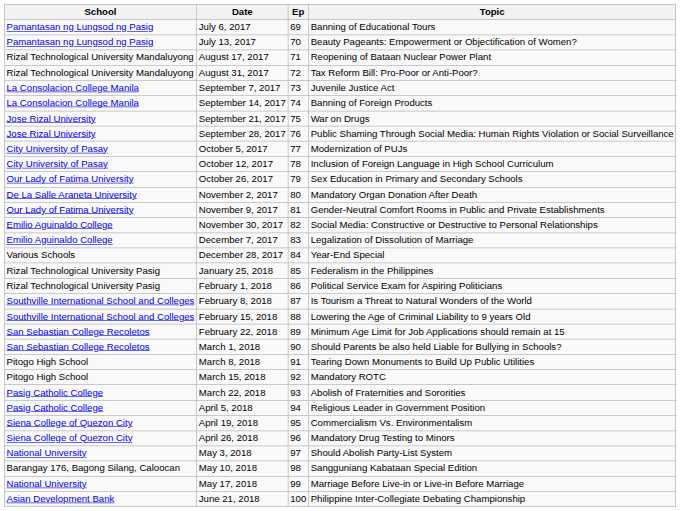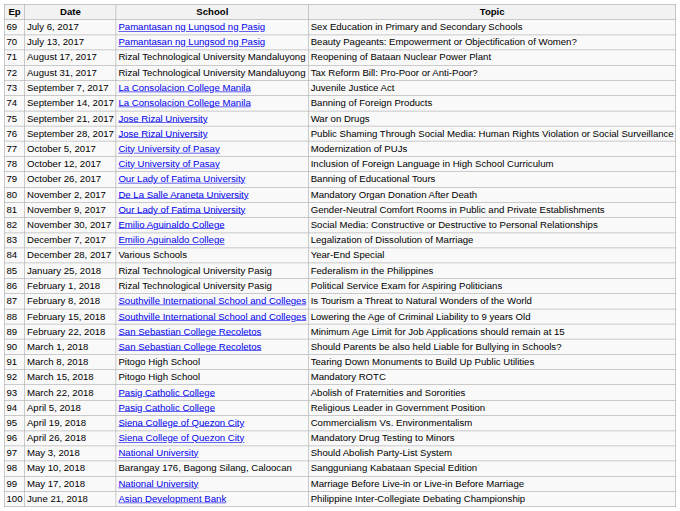 <table class="wikitable table">
 <tr>
+<th>Ep</th>
+<th>Date</th>
 <th>School</th>
-<th>Date</th>
-<th>Ep</th>
 <th>Topic</th>
 </tr>
 <tr>
+<td>69</td>
+<td>July 6, 2017</td>
 <td><a href='#'>Pamantasan ng Lungsod ng Pasig</a></td>
-<td>July 6, 2017</td>
-<td>69</td>
+<td>Sex Education in Primary and Secondary Schools</td>
+</tr>
+<tr>
+<td>70</td>
+<td>July 13, 2017</td>
+<td><a href='#'>Pamantasan ng Lungsod ng Pasig</a></td>
+<td>Beauty Pageants: Empowerment or Objectification of Women?</td>
+</tr>
+<tr>
+<td>71</td>
+<td>August 17, 2017</td>
+<td>Rizal Technological University Mandaluyong</td>
+<td>Reopening of Bataan Nuclear Power Plant</td>
+</tr>
+<tr>
+<td>72</td>
+<td>August 31, 2017</td>
+<td>Rizal Technological University Mandaluyong</td>
+<td>Tax Reform Bill: Pro-Poor or Anti-Poor?</td>
+</tr>
+<tr>
+<td>73</td>
+<td>September 7, 2017</td>
+<td><a href='#'>La Consolacion College Manila</a></td>
+<td>Juvenile Justice Act</td>
+</tr>
+<tr>
+<td>74</td>
+<td>September 14, 2017</td>
+<td><a href='#'>La Consolacion College Manila</a></td>
+<td>Banning of Foreign Products</td>
+</tr>
+<tr>
+<td>75</td>
+<td>September 21, 2017</td>
+<td><a href='#'>Jose Rizal University</a></td>
+<td>War on Drugs</td>
+</tr>
+<tr>
+<td>76</td>
+<td>September 28, 2017</td>
+<td><a href='#'>Jose Rizal University</a></td>
+<td>Public Shaming Through Social Media: Human Rights Violation or Social Surveillance</td>
+</tr>
+<tr>
+<td>77</td>
+<td>October 5, 2017</td>
+<td><a href='#'>City University of Pasay</a></td>
+<td>Modernization of PUJs</td>
+</tr>
+<tr>
+<td>78</td>
+<td>October 12, 2017</td>
+<td><a href='#'>City University of Pasay</a></td>
+<td>Inclusion of Foreign Language in High School Curriculum</td>
+</tr>
+<tr>
+<td>79</td>
+<td>October 26, 2017</td>
+<td><a href='#'>Our Lady of Fatima University</a></td>
 <td>Banning of Educational Tours</td>
 </tr>
 <tr>
-<td><a href='#'>Pamantasan ng Lungsod ng Pasig</a></td>
-<td>July 13, 2017</td>
-<td>70</td>
-<td>Beauty Pageants: Empowerment or Objectification of Women?</td>
-</tr>
-<tr>
-<td>Rizal Technological University Mandaluyong</td>
-<td>August 17, 2017</td>
-<td>71</td>
-<td>Reopening of Bataan Nuclear Power Plant</td>
-</tr>
-<tr>
-<td>Rizal Technological University Mandaluyong</td>
-<td>August 31, 2017</td>
-<td>72</td>
-<td>Tax Reform Bill: Pro-Poor or Anti-Poor?</td>
-</tr>
-<tr>
-<td><a href='#'>La Consolacion College Manila</a></td>
-<td>September 7, 2017</td>
-<td>73</td>
-<td>Juvenile Justice Act</td>
-</tr>
-<tr>
-<td><a href='#'>La Consolacion College Manila</a></td>
-<td>September 14, 2017</td>
-<td>74</td>
-<td>Banning of Foreign Products</td>
-</tr>
-<tr>
-<td><a href='#'>Jose Rizal University</a></td>
-<td>September 21, 2017</td>
-<td>75</td>
-<td>War on Drugs</td>
-</tr>
-<tr>
-<td><a href='#'>Jose Rizal University</a></td>
-<td>September 28, 2017</td>
-<td>76</td>
-<td>Public Shaming Through Social Media: Human Rights Violation or Social Surveillance</td>
-</tr>
-<tr>
-<td><a href='#'>City University of Pasay</a></td>
-<td>October 5, 2017</td>
-<td>77</td>
-<td>Modernization of PUJs</td>
-</tr>
-<tr>
-<td><a href='#'>City University of Pasay</a></td>
-<td>October 12, 2017</td>
-<td>78</td>
-<td>Inclusion of Foreign Language in High School Curriculum</td>
-</tr>
-<tr>
-<td><a href='#'>Our Lady of Fatima University</a></td>
-<td>October 26, 2017</td>
-<td>79</td>
-<td>Sex Education in Primary and Secondary Schools</td>
-</tr>
-<tr>
+<td>80</td>
+<td>November 2, 2017</td>
 <td><a href='#'>De La Salle Araneta University</a></td>
-<td>November 2, 2017</td>
-<td>80</td>
 <td>Mandatory Organ Donation After Death</td>
 </tr>
 <tr>
+<td>81</td>
+<td>November 9, 2017</td>
 <td><a href='#'>Our Lady of Fatima University</a></td>
-<td>November 9, 2017</td>
-<td>81</td>
 <td>Gender-Neutral Comfort Rooms in Public and Private Establishments</td>
 </tr>
 <tr>
+<td>82</td>
+<td>November 30, 2017</td>
 <td><a href='#'>Emilio Aguinaldo College</a></td>
-<td>November 30, 2017</td>
-<td>82</td>
 <td>Social Media: Constructive or Destructive to Personal Relationships</td>
 </tr>
 <tr>
+<td>83</td>
+<td>December 7, 2017</td>
 <td><a href='#'>Emilio Aguinaldo College</a></td>
-<td>December 7, 2017</td>
-<td>83</td>
 <td>Legalization of Dissolution of Marriage</td>
 </tr>
 <tr>
+<td>84</td>
+<td>December 28, 2017</td>
 <td>Various Schools</td>
-<td>December 28, 2017</td>
-<td>84</td>
 <td>Year-End Special</td>
 </tr>
 <tr>
+<td>85</td>
+<td>January 25, 2018</td>
 <td>Rizal Technological University Pasig</td>
-<td>January 25, 2018</td>
-<td>85</td>
 <td>Federalism in the Philippines</td>
 </tr>
 <tr>
+<td>86</td>
+<td>February 1, 2018</td>
 <td>Rizal Technological University Pasig</td>
-<td>February 1, 2018</td>
-<td>86</td>
 <td>Political Service Exam for Aspiring Politicians</td>
 </tr>
 <tr>
+<td>87</td>
+<td>February 8, 2018</td>
 <td><a href='#'>Southville International School and Colleges</a></td>
-<td>February 8, 2018</td>
-<td>87</td>
 <td>Is Tourism a Threat to Natural Wonders of the World</td>
 </tr>
 <tr>
+<td>88</td>
+<td>February 15, 2018</td>
 <td><a href='#'>Southville International School and Colleges</a></td>
-<td>February 15, 2018</td>
-<td>88</td>
 <td>Lowering the Age of Criminal Liability to 9 years Old</td>
 </tr>
 <tr>
+<td>89</td>
+<td>February 22, 2018</td>
 <td><a href='#'>San Sebastian College Recoletos</a></td>
-<td>February 22, 2018</td>
-<td>89</td>
 <td>Minimum Age Limit for Job Applications should remain at 15</td>
 </tr>
 <tr>
+<td>90</td>
+<td>March 1, 2018</td>
 <td><a href='#'>San Sebastian College Recoletos</a></td>
-<td>March 1, 2018</td>
-<td>90</td>
 <td>Should Parents be also held Liable for Bullying in Schools?</td>
 </tr>
 <tr>
+<td>91</td>
+<td>March 8, 2018</td>
 <td>Pitogo High School</td>
-<td>March 8, 2018</td>
-<td>91</td>
 <td>Tearing Down Monuments to Build Up Public Utilities</td>
 </tr>
 <tr>
+<td>92</td>
+<td>March 15, 2018</td>
 <td>Pitogo High School</td>
-<td>March 15, 2018</td>
-<td>92</td>
 <td>Mandatory ROTC</td>
 </tr>
 <tr>
+<td>93</td>
+<td>March 22, 2018</td>
 <td><a href='#'>Pasig Catholic College</a></td>
-<td>March 22, 2018</td>
-<td>93</td>
 <td>Abolish of Fraternities and Sororities</td>
 </tr>
 <tr>
+<td>94</td>
+<td>April 5, 2018</td>
 <td><a href='#'>Pasig Catholic College</a></td>
-<td>April 5, 2018</td>
-<td>94</td>
 <td>Religious Leader in Government Position</td>
 </tr>
 <tr>
+<td>95</td>
+<td>April 19, 2018</td>
 <td><a href='#'>Siena College of Quezon City</a></td>
-<td>April 19, 2018</td>
-<td>95</td>
 <td>Commercialism Vs. Environmentalism</td>
 </tr>
 <tr>
+<td>96</td>
+<td>April 26, 2018</td>
 <td><a href='#'>Siena College of Quezon City</a></td>
-<td>April 26, 2018</td>
-<td>96</td>
 <td>Mandatory Drug Testing to Minors</td>
 </tr>
 <tr>
+<td>97</td>
+<td>May 3, 2018</td>
 <td><a href='#'>National University</a></td>
-<td>May 3, 2018</td>
-<td>97</td>
 <td>Should Abolish Party-List System</td>
 </tr>
 <tr>
+<td>98</td>
+<td>May 10, 2018</td>
 <td>Barangay 176, Bagong Silang, Caloocan</td>
-<td>May 10, 2018</td>
-<td>98</td>
 <td>Sangguniang Kabataan Special Edition</td>
 </tr>
 <tr>
+<td>99</td>
+<td>May 17, 2018</td>
 <td><a href='#'>National University</a></td>
-<td>May 17, 2018</td>
-<td>99</td>
 <td>Marriage Before Live-in or Live-in Before Marriage</td>
 </tr>
 <tr>
+<td>100</td>
+<td>June 21, 2018</td>
 <td><a href='#'>Asian Development Bank</a></td>
-<td>June 21, 2018</td>
-<td>100</td>
 <td>Philippine Inter-Collegiate Debating Championship</td>
 </tr>
 </table>
